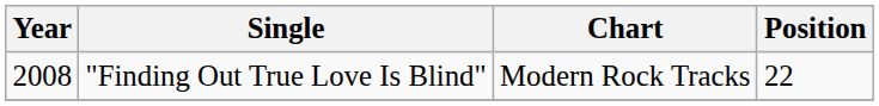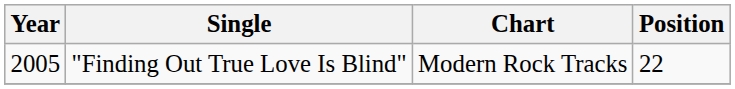 <table class="wikitable">
 <tr>
 <th align="left" valign="top">Year</th>
 <th align="left" valign="top">Single</th>
 <th align="left" valign="top">Chart</th>
 <th align="left" valign="top">Position</th>
 </tr>
 <tr>
-<td align="left" valign="top">2008</td>
+<td align="left" valign="top">2005</td>
 <td align="left" valign="top">"Finding Out True Love Is Blind"</td>
 <td align="left" valign="top">Modern Rock Tracks</td>
 <td align="left" valign="top">22</td>
 </tr>
 <tr>
 </tr>
 </table>
